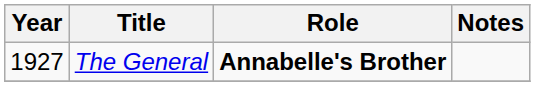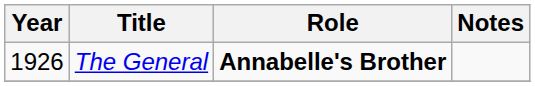 <table class="wikitable">
 <tr>
 <th>Year</th>
 <th>Title</th>
 <th>Role</th>
 <th>Notes</th>
 </tr>
 <tr>
-<td>1927</td>
+<td>1926</td>
 <td><em><a href='#'>The General</a></em></td>
 <td><strong>Annabelle's Brother</strong></td>
 <td></td>
 </tr>
 <tr>
 </tr>
 </table>
